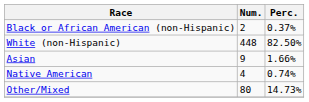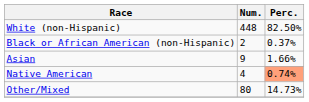 <table class="wikitable">
 <tr>
 <th>Race</th>
 <th>Num.</th>
 <th>Perc.</th>
 </tr>
 <tr>
+<td><a href='#'>White</a> (non-Hispanic)</td>
+<td>448</td>
+<td>82.50%</td>
+</tr>
+<tr>
 <td><a href='#'>Black or African American</a> (non-Hispanic)</td>
 <td>2</td>
 <td>0.37%</td>
-</tr>
-<tr>
-<td><a href='#'>White</a> (non-Hispanic)</td>
-<td>448</td>
-<td>82.50%</td>
 </tr>
 <tr>
 <td><a href='#'>Asian</a></td>
 <td>9</td>
 <td>1.66%</td>
 </tr>
 <tr>
 <td><a href='#'>Native American</a></td>
 <td>4</td>
-<td>0.74%</td>
+<td style="background: lightsalmon;">0.74%</td>
 </tr>
 <tr>
 <td><a href='#'>Other/Mixed</a></td>
 <td>80</td>
 <td>14.73%</td>
 </tr>
 <tr>
 </tr>
 </table>
